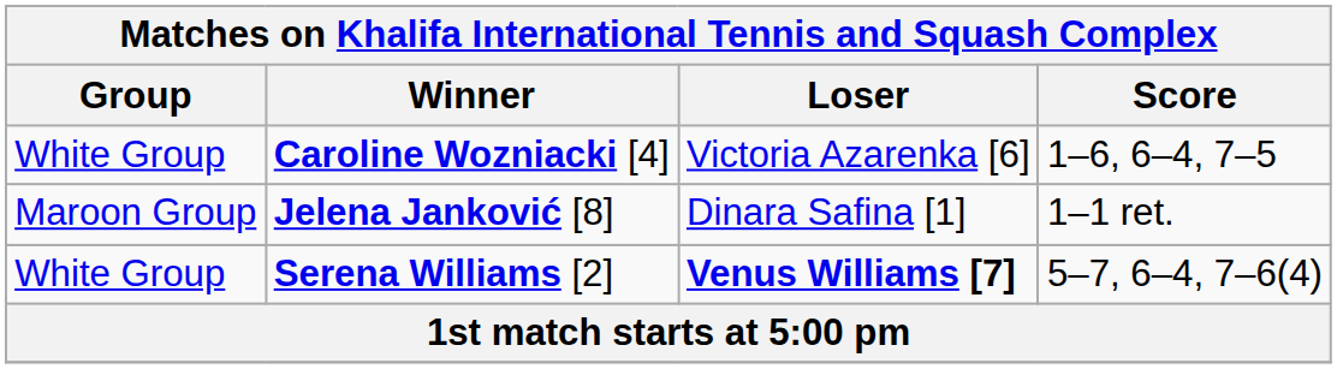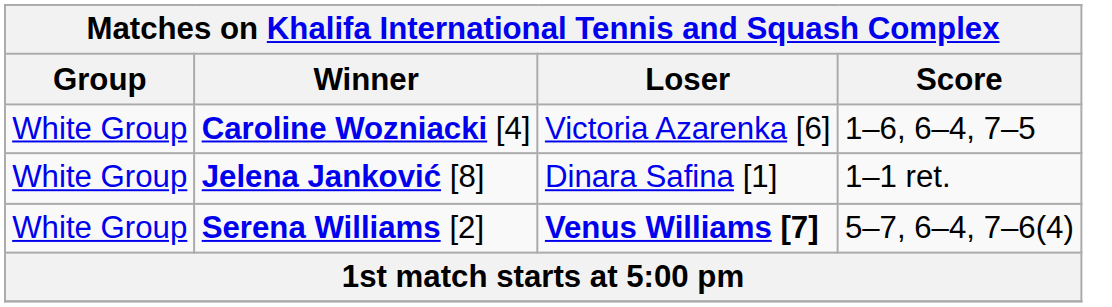 <table class="wikitable collapsible uncollapsed">
 <tr>
 <th colspan=4><strong>Matches on <a href='#'>Khalifa International Tennis and Squash Complex</a></strong></th>
 </tr>
 <tr>
 <th>Group</th>
 <th>Winner</th>
 <th>Loser</th>
 <th>Score</th>
 </tr>
 <tr align=left>
 <td><a href='#'>White Group</a></td>
 <td> <strong><a href='#'>Caroline Wozniacki</a></strong> [4]</td>
 <td> <a href='#'>Victoria Azarenka</a> [6]</td>
 <td>1–6, 6–4, 7–5</td>
 </tr>
 <tr align=left>
-<td><a href='#'>Maroon Group</a></td>
+<td><a href='#'>White Group</a></td>
 <td> <strong><a href='#'>Jelena Janković</a></strong> [8]</td>
 <td> <a href='#'>Dinara Safina</a> [1]</td>
 <td>1–1 ret.</td>
 </tr>
 <tr align=left>
 <td><a href='#'>White Group</a></td>
 <td> <strong><a href='#'>Serena Williams</a></strong> [2]</td>
 <td><strong> <a href='#'>Venus Williams</a> [7]</strong></td>
 <td>5–7, 6–4, 7–6(4)</td>
 </tr>
 <tr align=center>
 <th colspan=4>1st match starts at 5:00 pm</th>
 </tr>
 <tr>
 </tr>
 </table>
